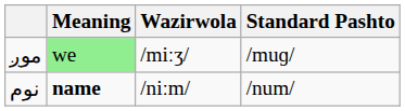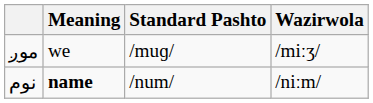 <table class="wikitable">
 <tr>
 <th></th>
 <th>Meaning</th>
+<th>Standard Pashto</th>
 <th>Wazirwola</th>
-<th>Standard Pashto</th>
 </tr>
 <tr>
 <td>موږ</td>
-<td style="background: lightgreen;">we</td>
+<td>we</td>
+<td>/muɡ/</td>
 <td>/miːʒ/</td>
-<td>/muɡ/</td>
 </tr>
 <tr>
 <td>نوم</td>
 <td><strong>name</strong></td>
+<td>/num/</td>
 <td>/niːm/</td>
-<td>/num/</td>
 </tr>
 </table>
